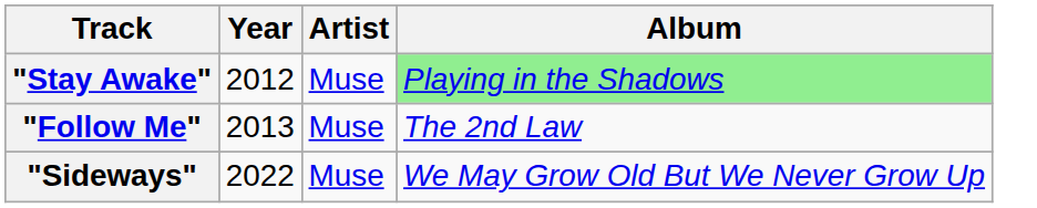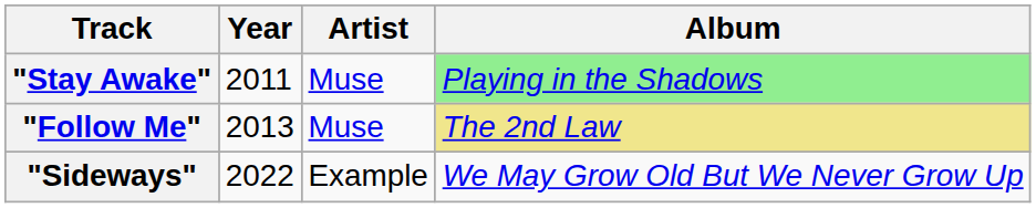 <table class="wikitable plainrowheaders" border="1">
 <tr>
 <th>Track</th>
 <th>Year</th>
 <th>Artist</th>
 <th>Album</th>
 </tr>
 <tr>
 <th scope="row">"<a href='#'>Stay Awake</a>"</th>
-<td>2012</td>
+<td>2011</td>
 <td><a href='#'>Muse</a></td>
 <td style="background: lightgreen;"><em><a href='#'>Playing in the Shadows</a></em></td>
 </tr>
 <tr>
 <th scope="row">"<a href='#'>Follow Me</a>"</th>
 <td>2013</td>
 <td><a href='#'>Muse</a></td>
-<td><em><a href='#'>The 2nd Law</a></em></td>
+<td style="background: khaki;"><em><a href='#'>The 2nd Law</a></em></td>
 </tr>
 <tr>
 <th scope="row">"Sideways"</th>
 <td>2022</td>
-<td><a href='#'>Muse</a></td>
+<td>Example</td>
 <td><em><a href='#'>We May Grow Old But We Never Grow Up</a></em></td>
 </tr>
 </table>
